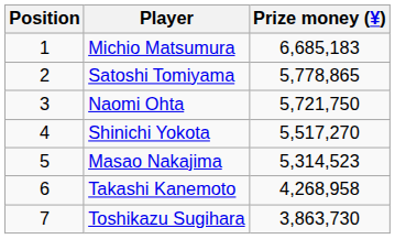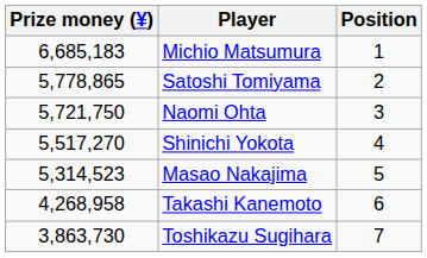 <table class="wikitable">
 <tr>
+<th>Prize money (<a href='#'>¥</a>)</th>
+<th>Player</th>
 <th>Position</th>
-<th>Player</th>
-<th>Prize money (<a href='#'>¥</a>)</th>
 </tr>
 <tr>
+<td align=center>6,685,183</td>
+<td> <a href='#'>Michio Matsumura</a></td>
 <td align=center>1</td>
-<td> <a href='#'>Michio Matsumura</a></td>
-<td align=center>6,685,183</td>
 </tr>
 <tr>
+<td align=center>5,778,865</td>
+<td> <a href='#'>Satoshi Tomiyama</a></td>
 <td align=center>2</td>
-<td> <a href='#'>Satoshi Tomiyama</a></td>
-<td align=center>5,778,865</td>
 </tr>
 <tr>
+<td align=center>5,721,750</td>
+<td> <a href='#'>Naomi Ohta</a></td>
 <td align=center>3</td>
-<td> <a href='#'>Naomi Ohta</a></td>
-<td align=center>5,721,750</td>
 </tr>
 <tr>
+<td align=center>5,517,270</td>
+<td> <a href='#'>Shinichi Yokota</a></td>
 <td align=center>4</td>
-<td> <a href='#'>Shinichi Yokota</a></td>
-<td align=center>5,517,270</td>
 </tr>
 <tr>
+<td align=center>5,314,523</td>
+<td> <a href='#'>Masao Nakajima</a></td>
 <td align=center>5</td>
-<td> <a href='#'>Masao Nakajima</a></td>
-<td align=center>5,314,523</td>
 </tr>
 <tr>
+<td align=center>4,268,958</td>
+<td> <a href='#'>Takashi Kanemoto</a></td>
 <td align=center>6</td>
-<td> <a href='#'>Takashi Kanemoto</a></td>
-<td align=center>4,268,958</td>
 </tr>
 <tr>
+<td align=center>3,863,730</td>
+<td> <a href='#'>Toshikazu Sugihara</a></td>
 <td align=center>7</td>
-<td> <a href='#'>Toshikazu Sugihara</a></td>
-<td align=center>3,863,730</td>
 </tr>
 </table>
